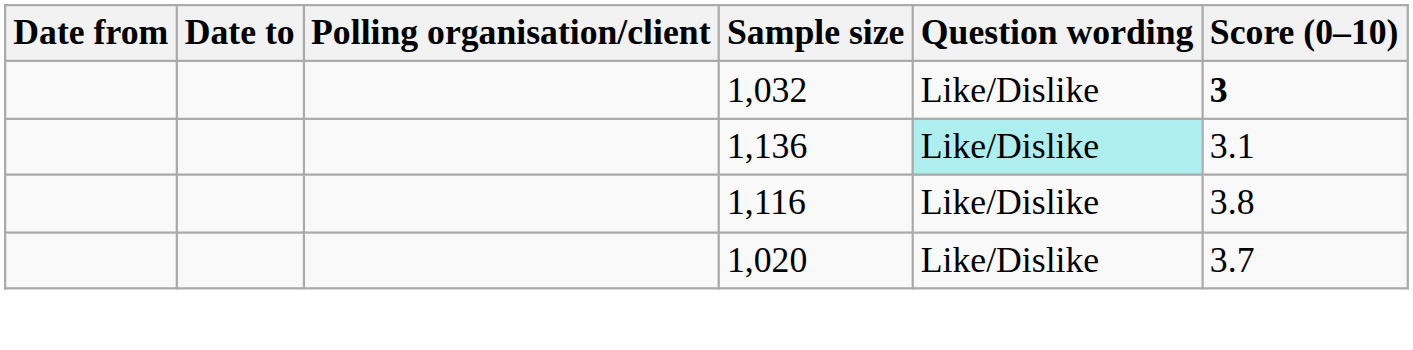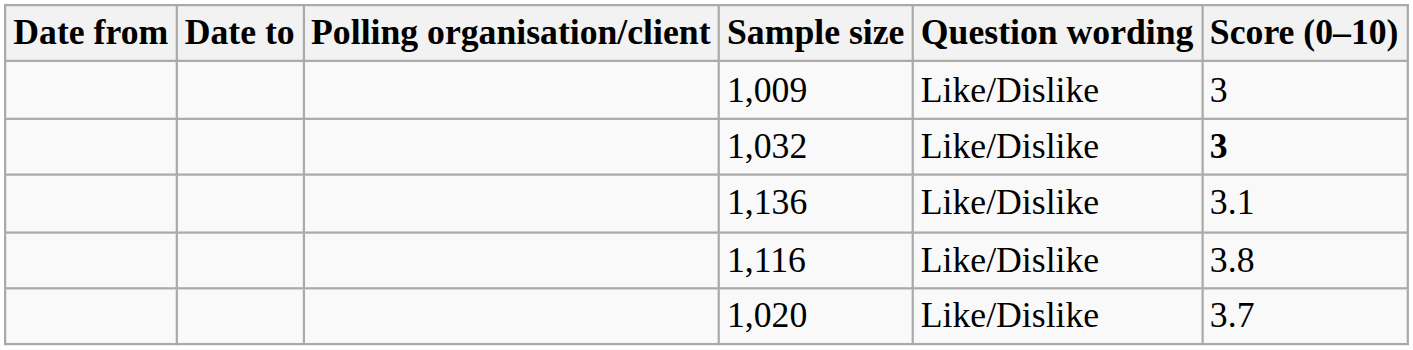 <table class="wikitable sortable">
 <tr>
 <th>Date from</th>
 <th>Date to</th>
 <th>Polling organisation/client</th>
 <th>Sample size</th>
 <th>Question wording</th>
 <th>Score (0–10)</th>
+</tr>
+<tr>
+<td></td>
+<td></td>
+<td></td>
+<td>1,009</td>
+<td>Like/Dislike</td>
+<td>3</td>
 </tr>
 <tr>
 <td></td>
 <td></td>
 <td></td>
 <td>1,032</td>
 <td>Like/Dislike</td>
 <td><strong>3</strong></td>
 </tr>
 <tr>
 <td></td>
 <td></td>
 <td></td>
 <td>1,136</td>
-<td style="background: paleturquoise;">Like/Dislike</td>
+<td>Like/Dislike</td>
 <td>3.1</td>
 </tr>
 <tr>
 <td></td>
 <td></td>
 <td></td>
 <td>1,116</td>
 <td>Like/Dislike</td>
 <td>3.8</td>
 </tr>
 <tr>
 <td></td>
 <td></td>
 <td></td>
 <td>1,020</td>
 <td>Like/Dislike</td>
 <td>3.7</td>
 </tr>
 </table>
